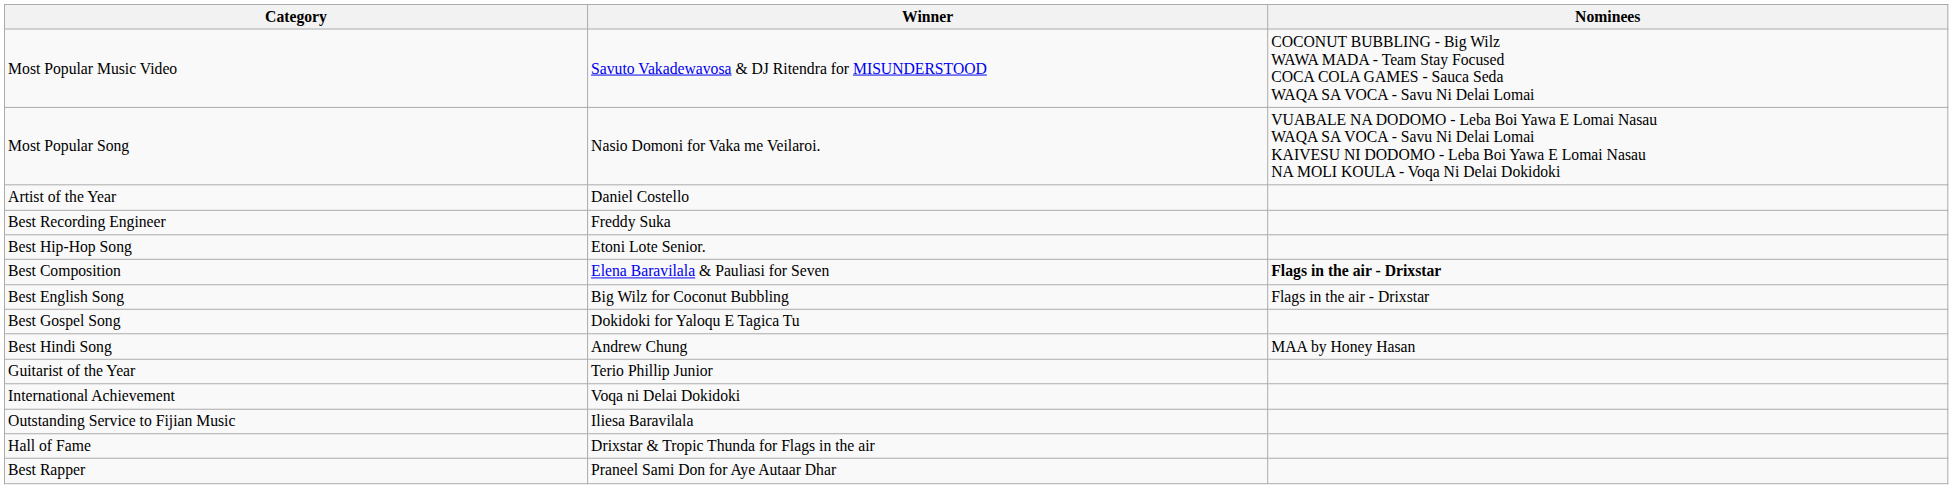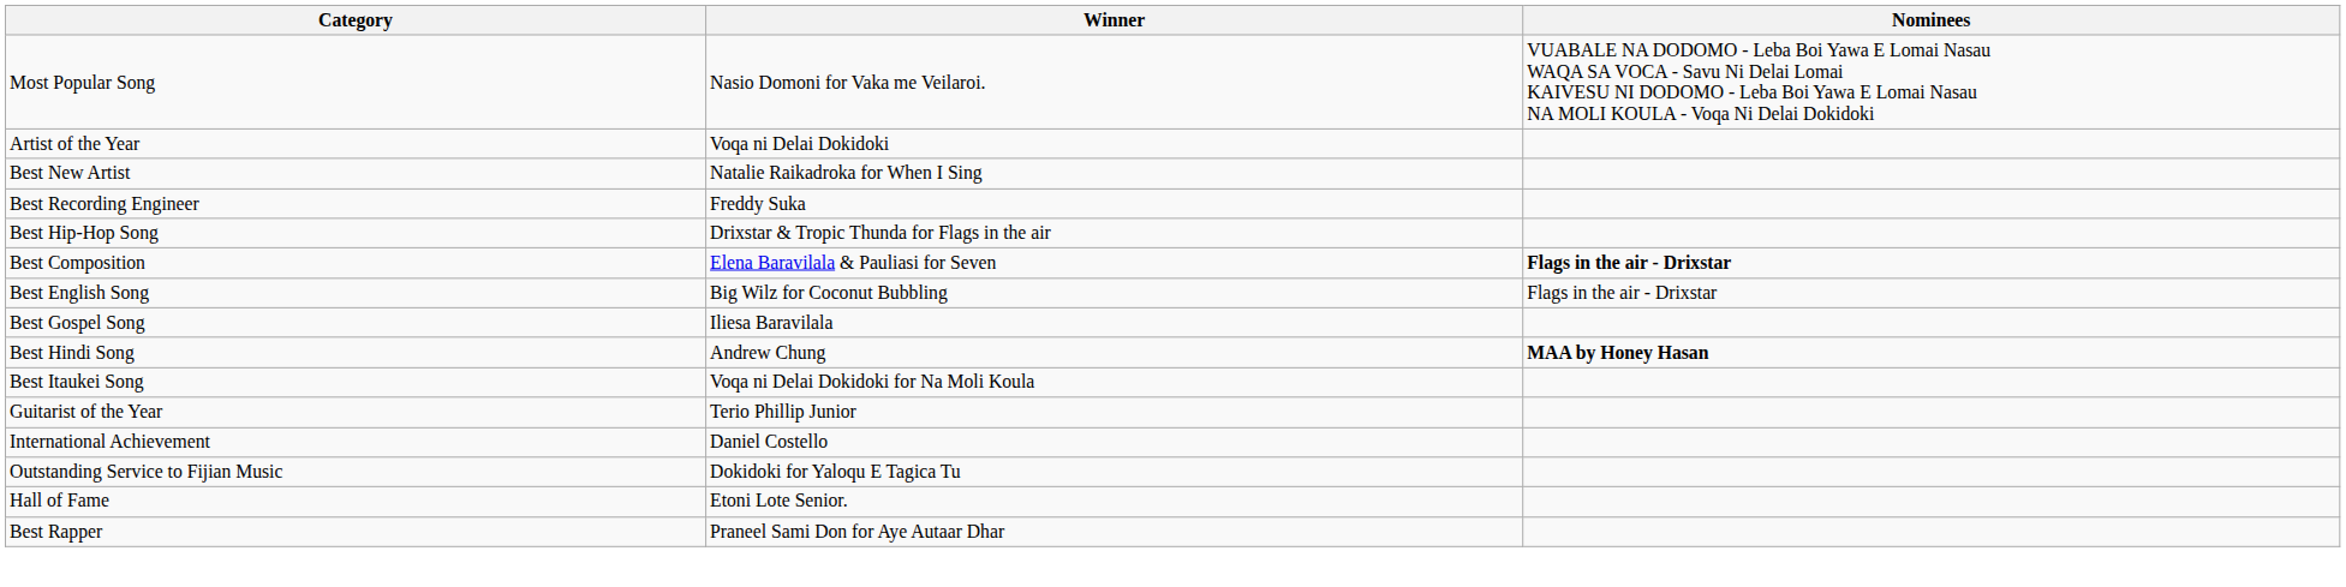 <table style="width:100%;" class="wikitable sortable">
 <tr>
 <th style="width:30%;">Category</th>
 <th style="width:35%;">Winner</th>
 <th style="width:35%;">Nominees</th>
-</tr>
-<tr>
-<td>Most Popular Music Video</td>
-<td><a href='#'>Savuto Vakadewavosa</a> & DJ Ritendra for <a href='#'>MISUNDERSTOOD</a></td>
-<td>COCONUT BUBBLING - Big Wilz <br> WAWA MADA - Team Stay Focused <br> COCA COLA GAMES - Sauca Seda <br> WAQA SA VOCA - Savu Ni Delai Lomai</td>
 </tr>
 <tr>
 <td>Most Popular Song</td>
 <td>Nasio Domoni for Vaka me Veilaroi.</td>
 <td>VUABALE NA DODOMO - Leba Boi Yawa E Lomai Nasau <br> WAQA SA VOCA - Savu Ni Delai Lomai <br> KAIVESU NI DODOMO - Leba Boi Yawa E Lomai Nasau <br> NA MOLI KOULA - Voqa Ni Delai Dokidoki</td>
 </tr>
 <tr>
 <td>Artist of the Year</td>
-<td>Daniel Costello</td>
+<td>Voqa ni Delai Dokidoki</td>
+<td></td>
+</tr>
+<tr>
+<td>Best New Artist</td>
+<td>Natalie Raikadroka for When I Sing</td>
 <td></td>
 </tr>
 <tr>
 <td>Best Recording Engineer</td>
 <td>Freddy Suka</td>
 <td></td>
 </tr>
 <tr>
 <td>Best Hip-Hop Song</td>
-<td>Etoni Lote Senior.</td>
+<td>Drixstar & Tropic Thunda for Flags in the air</td>
 <td></td>
 </tr>
 <tr>
 <td>Best Composition</td>
 <td><a href='#'>Elena Baravilala</a> & Pauliasi for Seven</td>
 <td><strong>Flags in the air - Drixstar</strong></td>
 </tr>
 <tr>
 <td>Best English Song</td>
 <td>Big Wilz for Coconut Bubbling</td>
 <td>Flags in the air - Drixstar</td>
 </tr>
 <tr>
 <td>Best Gospel Song</td>
-<td>Dokidoki for Yaloqu E Tagica Tu</td>
+<td>Iliesa Baravilala</td>
 <td></td>
 </tr>
 <tr>
 <td>Best Hindi Song</td>
 <td>Andrew Chung</td>
-<td>MAA by Honey Hasan</td>
+<td><strong>MAA by Honey Hasan</strong></td>
+</tr>
+<tr>
+<td>Best Itaukei Song</td>
+<td>Voqa ni Delai Dokidoki for Na Moli Koula</td>
+<td></td>
 </tr>
 <tr>
 <td>Guitarist of the Year</td>
 <td>Terio Phillip Junior</td>
 <td></td>
 </tr>
 <tr>
 <td>International Achievement</td>
-<td>Voqa ni Delai Dokidoki</td>
+<td>Daniel Costello</td>
 <td></td>
 </tr>
 <tr>
 <td>Outstanding Service to Fijian Music</td>
-<td>Iliesa Baravilala</td>
+<td>Dokidoki for Yaloqu E Tagica Tu</td>
 <td></td>
 </tr>
 <tr>
 <td>Hall of Fame</td>
-<td>Drixstar & Tropic Thunda for Flags in the air</td>
+<td>Etoni Lote Senior.</td>
 <td></td>
 </tr>
 <tr>
 <td>Best Rapper</td>
 <td>Praneel Sami Don for Aye Autaar Dhar</td>
 <td></td>
 </tr>
 </table>
